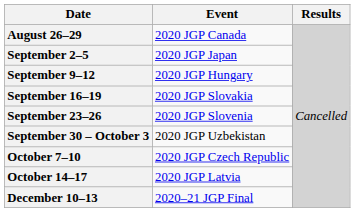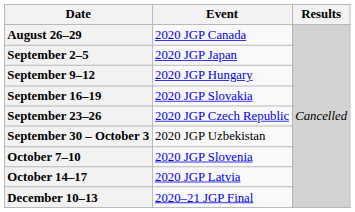 <table class="wikitable unsortable" style="text-align:left">
 <tr>
 <th scope="col">Date</th>
 <th scope="col">Event</th>
 <th scope="col">Results</th>
 </tr>
 <tr>
 <th scope="row" style="text-align:left">August 26–29</th>
 <td> <a href='#'>2020 JGP Canada</a></td>
 <td rowspan="9" align="center" bgcolor="lightgray"><em>Cancelled</em></td>
 </tr>
 <tr>
 <th scope="row" style="text-align:left">September 2–5</th>
 <td> <a href='#'>2020 JGP Japan</a></td>
 </tr>
 <tr>
 <th scope="row" style="text-align:left">September 9–12</th>
 <td> <a href='#'>2020 JGP Hungary</a></td>
 </tr>
 <tr>
 <th scope="row" style="text-align:left">September 16–19</th>
 <td> <a href='#'>2020 JGP Slovakia</a></td>
 </tr>
 <tr>
 <th scope="row" style="text-align:left">September 23–26</th>
-<td> <a href='#'>2020 JGP Slovenia</a></td>
+<td> <a href='#'>2020 JGP Czech Republic</a></td>
 </tr>
 <tr>
 <th scope="row" style="text-align:left">September 30 – October 3</th>
 <td> 2020 JGP Uzbekistan</td>
 </tr>
 <tr>
 <th scope="row" style="text-align:left">October 7–10</th>
-<td> <a href='#'>2020 JGP Czech Republic</a></td>
+<td> <a href='#'>2020 JGP Slovenia</a></td>
 </tr>
 <tr>
 <th scope="row" style="text-align:left">October 14–17</th>
 <td> <a href='#'>2020 JGP Latvia</a></td>
 </tr>
 <tr>
 <th scope="row" style="text-align:left">December 10–13</th>
 <td> <a href='#'>2020–21 JGP Final</a></td>
 </tr>
 </table>
